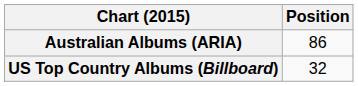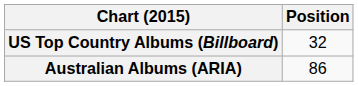 <table class="wikitable sortable plainrowheaders" style="text-align:center">
 <tr>
 <th scope="col">Chart (2015)</th>
 <th scope="col">Position</th>
 </tr>
 <tr>
+<th scope="row">US Top Country Albums (<em>Billboard</em>)</th>
+<td>32</td>
+</tr>
+<tr>
 <th scope="row">Australian Albums (ARIA)</th>
 <td>86</td>
 </tr>
-<tr>
-<th scope="row">US Top Country Albums (<em>Billboard</em>)</th>
-<td>32</td>
-</tr>
 </table>
